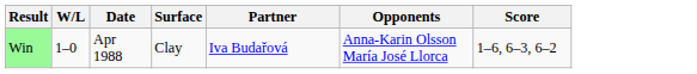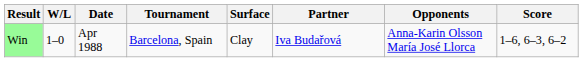 <table class="sortable wikitable">
 <tr>
 <th style="width:40px">Result</th>
 <th style="width:35px" class="unsortable">W/L</th>
 <th style="width:60px">Date</th>
+<th style="width:125px">Tournament</th>
 <th style="width:50px">Surface</th>
 <th style="width:140px">Partner</th>
 <th style="width:140px">Opponents</th>
 <th style="width:100px" class="unsortable">Score</th>
 </tr>
 <tr>
 <td style="background:#98fb98;">Win</td>
 <td>1–0</td>
 <td>Apr 1988</td>
+<td><a href='#'>Barcelona</a>, Spain</td>
 <td>Clay</td>
 <td> <a href='#'>Iva Budařová</a></td>
 <td> <a href='#'>Anna-Karin Olsson</a><br>  <a href='#'>María José Llorca</a></td>
 <td>1–6, 6–3, 6–2</td>
 </tr>
 </table>
